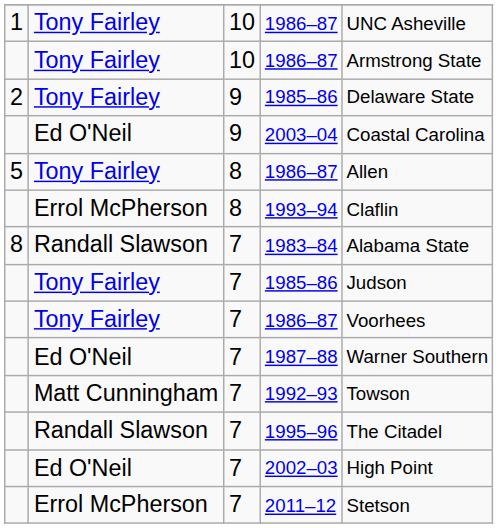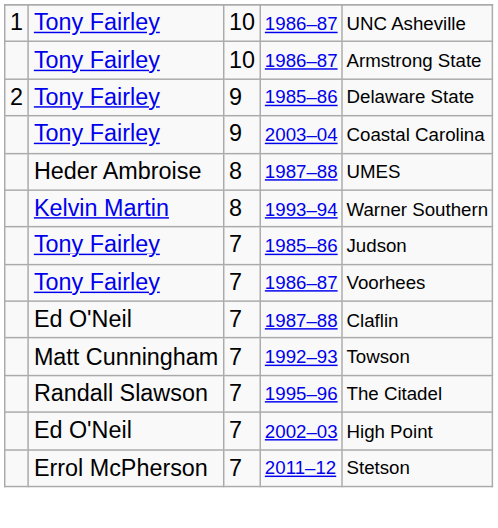 <table class="wikitable">
 <tr>
 </tr>
 <tr>
 <td>1</td>
 <td><a href='#'>Tony Fairley</a></td>
 <td>10</td>
 <td style="font-size:80%;"><a href='#'>1986–87</a></td>
 <td style="font-size:80%;">UNC Asheville</td>
 </tr>
 <tr>
 <td></td>
 <td><a href='#'>Tony Fairley</a></td>
 <td>10</td>
 <td style="font-size:80%;"><a href='#'>1986–87</a></td>
 <td style="font-size:80%;">Armstrong State</td>
 </tr>
 <tr>
 <td>2</td>
 <td><a href='#'>Tony Fairley</a></td>
 <td>9</td>
 <td style="font-size:80%;"><a href='#'>1985–86</a></td>
 <td style="font-size:80%;">Delaware State</td>
 </tr>
 <tr>
 <td></td>
-<td>Ed O'Neil</td>
+<td><a href='#'>Tony Fairley</a></td>
 <td>9</td>
 <td style="font-size:80%;"><a href='#'>2003–04</a></td>
 <td style="font-size:80%;">Coastal Carolina</td>
 </tr>
 <tr>
-<td>5</td>
-<td><a href='#'>Tony Fairley</a></td>
+<td></td>
+<td>Heder Ambroise</td>
 <td>8</td>
-<td style="font-size:80%;"><a href='#'>1986–87</a></td>
-<td style="font-size:80%;">Allen</td>
+<td style="font-size:80%;"><a href='#'>1987–88</a></td>
+<td style="font-size:80%;">UMES</td>
 </tr>
 <tr>
 <td></td>
-<td>Errol McPherson</td>
+<td><a href='#'>Kelvin Martin</a></td>
 <td>8</td>
 <td style="font-size:80%;"><a href='#'>1993–94</a></td>
-<td style="font-size:80%;">Claflin</td>
-</tr>
-<tr>
-<td>8</td>
-<td>Randall Slawson</td>
-<td>7</td>
-<td style="font-size:80%;"><a href='#'>1983–84</a></td>
-<td style="font-size:80%;">Alabama State</td>
+<td style="font-size:80%;">Warner Southern</td>
 </tr>
 <tr>
 <td></td>
 <td><a href='#'>Tony Fairley</a></td>
 <td>7</td>
 <td style="font-size:80%;"><a href='#'>1985–86</a></td>
 <td style="font-size:80%;">Judson</td>
 </tr>
 <tr>
 <td></td>
 <td><a href='#'>Tony Fairley</a></td>
 <td>7</td>
 <td style="font-size:80%;"><a href='#'>1986–87</a></td>
 <td style="font-size:80%;">Voorhees</td>
 </tr>
 <tr>
 <td></td>
 <td>Ed O'Neil</td>
 <td>7</td>
 <td style="font-size:80%;"><a href='#'>1987–88</a></td>
-<td style="font-size:80%;">Warner Southern</td>
+<td style="font-size:80%;">Claflin</td>
 </tr>
 <tr>
 <td></td>
 <td>Matt Cunningham</td>
 <td>7</td>
 <td style="font-size:80%;"><a href='#'>1992–93</a></td>
 <td style="font-size:80%;">Towson</td>
 </tr>
 <tr>
 <td></td>
 <td>Randall Slawson</td>
 <td>7</td>
 <td style="font-size:80%;"><a href='#'>1995–96</a></td>
 <td style="font-size:80%;">The Citadel</td>
 </tr>
 <tr>
 <td></td>
 <td>Ed O'Neil</td>
 <td>7</td>
 <td style="font-size:80%;"><a href='#'>2002–03</a></td>
 <td style="font-size:80%;">High Point</td>
 </tr>
 <tr>
 <td></td>
 <td>Errol McPherson</td>
 <td>7</td>
 <td style="font-size:80%;"><a href='#'>2011–12</a></td>
 <td style="font-size:80%;">Stetson</td>
 </tr>
 </table>
